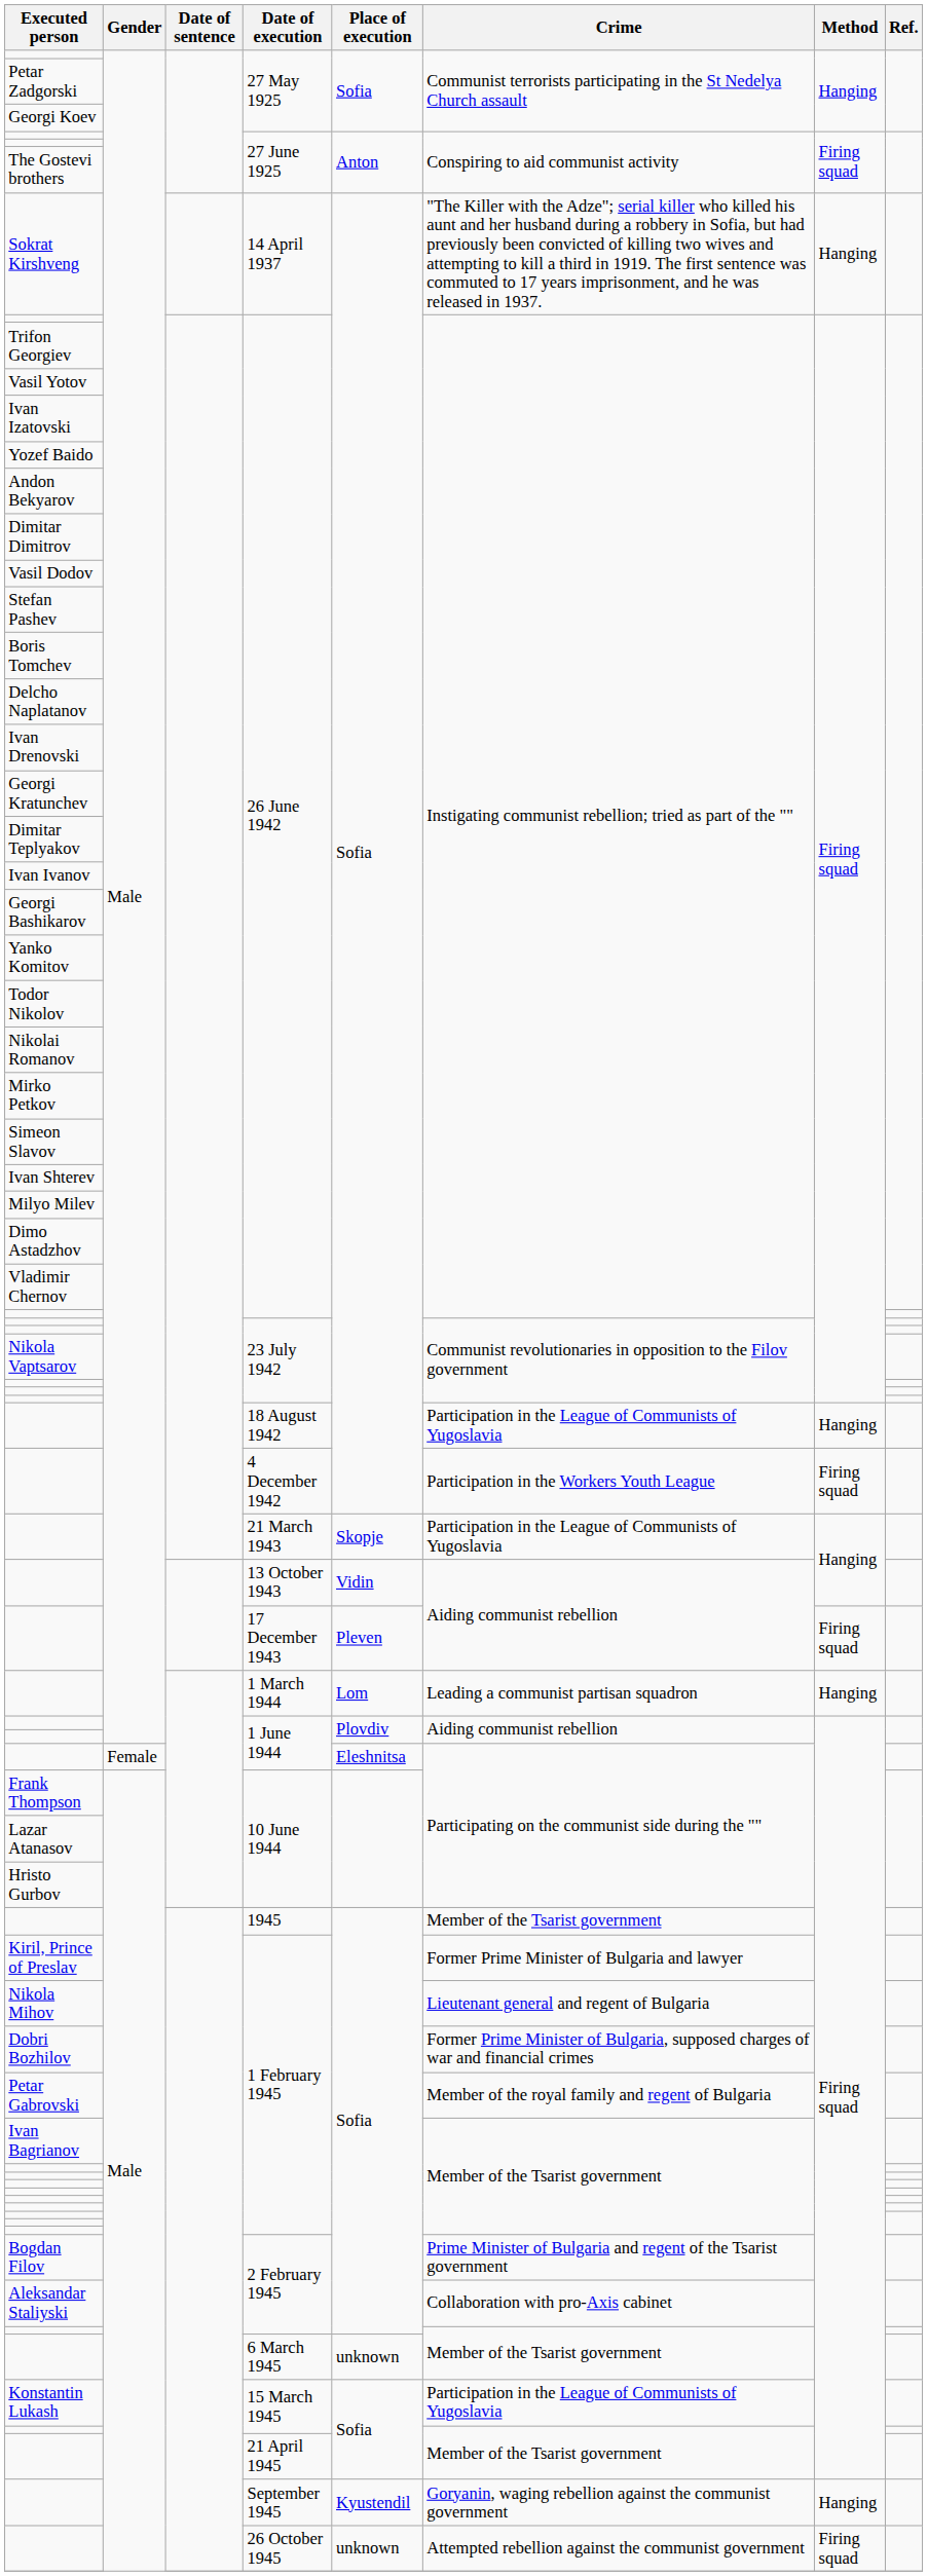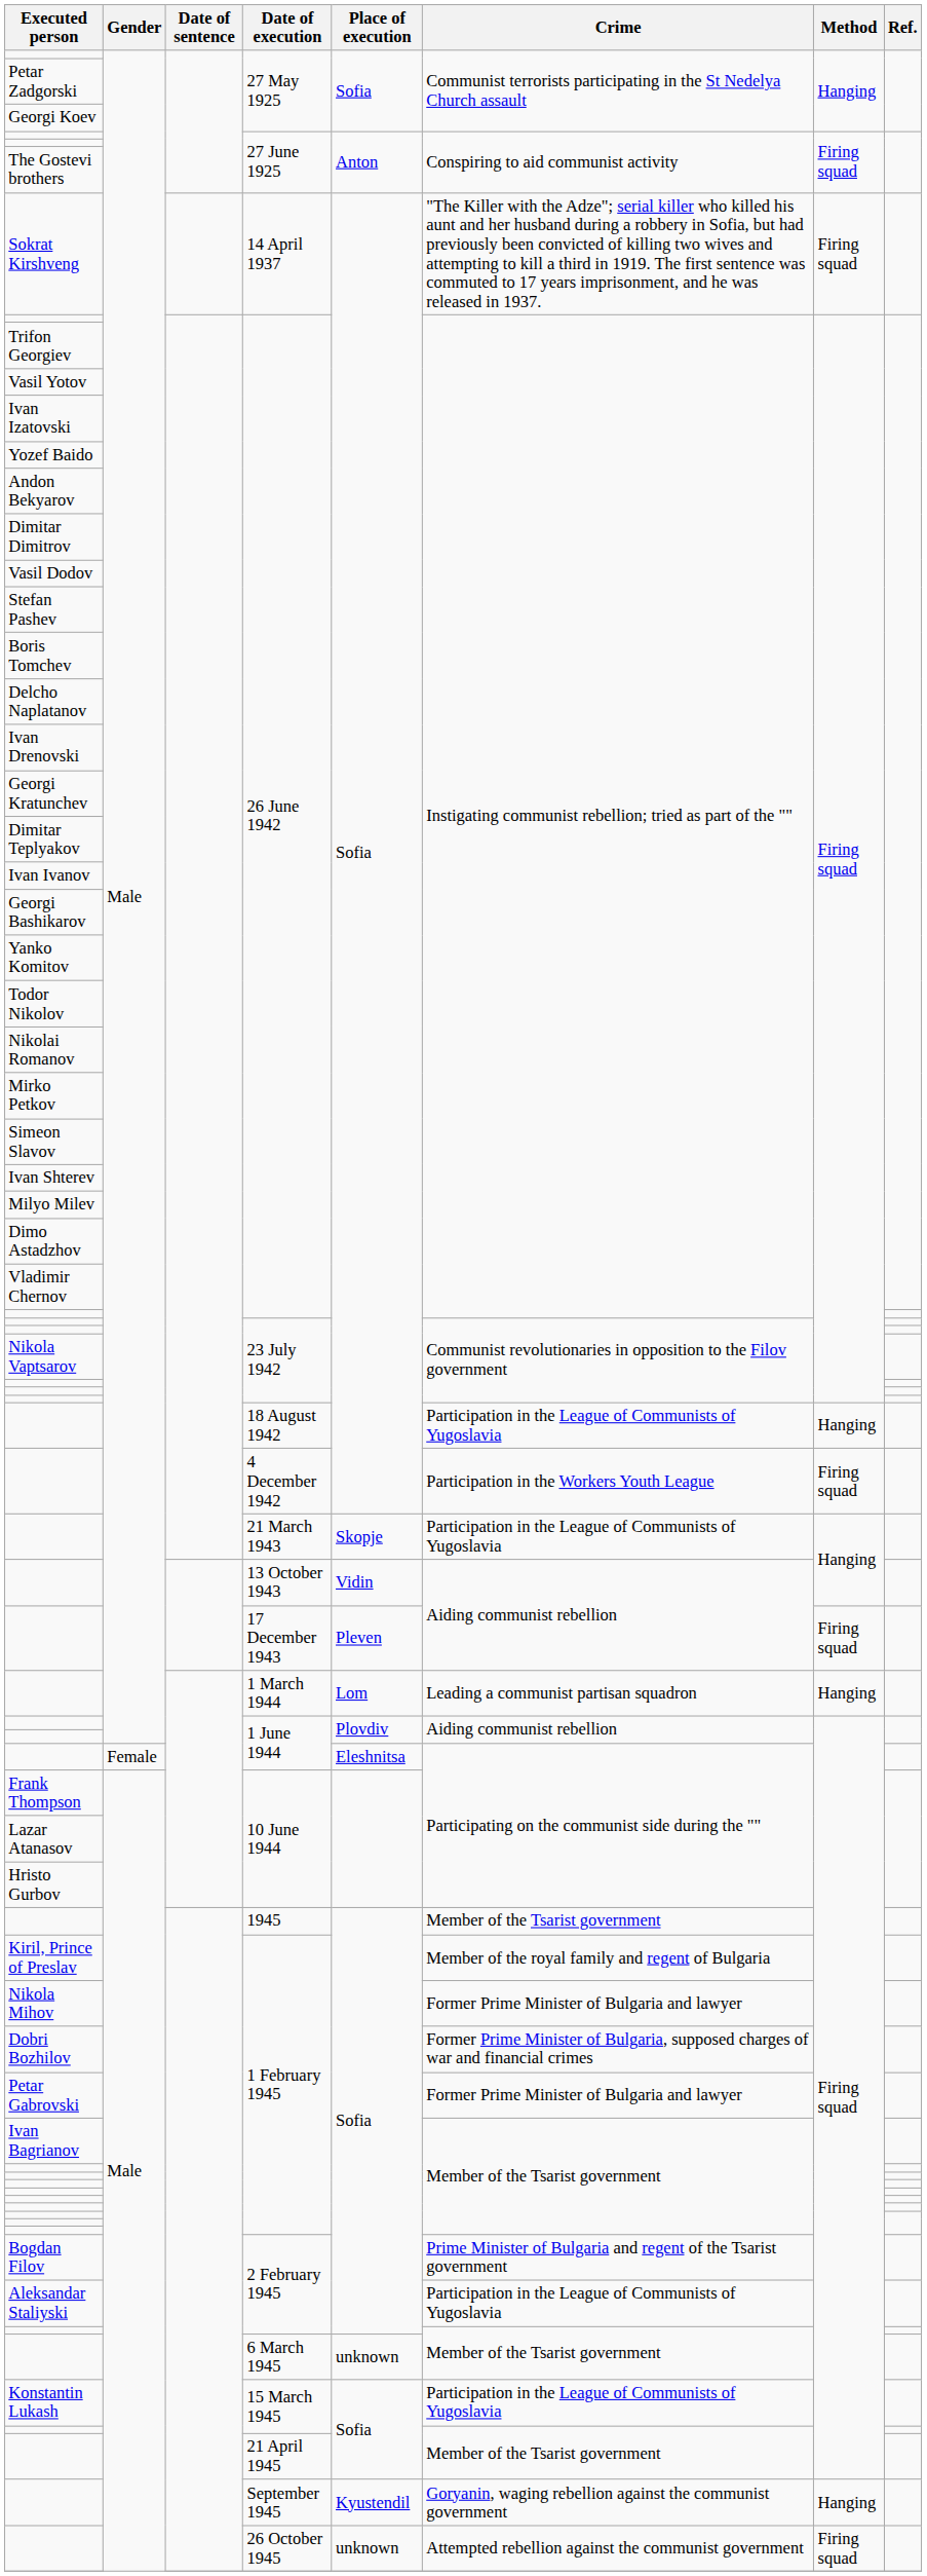 <table class="wikitable sortable">
 <tr>
 <th>Executed person</th>
 <th>Gender</th>
 <th>Date of sentence</th>
 <th>Date of execution</th>
 <th>Place of execution</th>
 <th>Crime</th>
 <th>Method</th>
 <th>Ref.</th>
 </tr>
 <tr>
 <td></td>
 <td rowspan="47">Male</td>
 <td rowspan="6"></td>
 <td rowspan="3">27 May 1925</td>
 <td rowspan="3"><a href='#'>Sofia</a></td>
 <td rowspan="3">Communist terrorists participating in the <a href='#'>St Nedelya Church assault</a></td>
 <td rowspan="3"><a href='#'>Hanging</a></td>
 <td rowspan="3"></td>
 </tr>
 <tr>
 <td>Petar Zadgorski</td>
 </tr>
 <tr>
 <td>Georgi Koev</td>
 </tr>
 <tr>
 <td></td>
 <td rowspan="3">27 June 1925</td>
 <td rowspan="3"><a href='#'>Anton</a></td>
 <td rowspan="3">Conspiring to aid communist activity</td>
 <td rowspan="3"><a href='#'>Firing squad</a></td>
 <td rowspan="3"></td>
 </tr>
 <tr>
 <td></td>
 </tr>
 <tr>
 <td>The Gostevi brothers</td>
 </tr>
 <tr>
 <td><a href='#'>Sokrat Kirshveng</a></td>
 <td></td>
 <td>14 April 1937</td>
 <td rowspan="35">Sofia</td>
 <td>"The Killer with the Adze"; <a href='#'>serial killer</a> who killed his aunt and her husband during a robbery in Sofia, but had previously been convicted of killing two wives and attempting to kill a third in 1919. The first sentence was commuted to 17 years imprisonment, and he was released in 1937.</td>
-<td>Hanging</td>
+<td>Firing squad</td>
 <td></td>
 </tr>
 <tr>
 <td></td>
 <td rowspan="35"></td>
 <td rowspan="26">26 June 1942</td>
 <td rowspan="26">Instigating communist rebellion; tried as part of the ""</td>
 <td rowspan="32"><a href='#'>Firing squad</a></td>
 <td rowspan="25"></td>
 </tr>
 <tr>
 <td>Trifon Georgiev</td>
 </tr>
 <tr>
 <td>Vasil Yotov</td>
 </tr>
 <tr>
 <td>Ivan Izatovski</td>
 </tr>
 <tr>
 <td>Yozef Baido</td>
 </tr>
 <tr>
 <td>Andon Bekyarov</td>
 </tr>
 <tr>
 <td>Dimitar Dimitrov</td>
 </tr>
 <tr>
 <td>Vasil Dodov</td>
 </tr>
 <tr>
 <td>Stefan Pashev</td>
 </tr>
 <tr>
 <td>Boris Tomchev</td>
 </tr>
 <tr>
 <td>Delcho Naplatanov</td>
 </tr>
 <tr>
 <td>Ivan Drenovski</td>
 </tr>
 <tr>
 <td>Georgi Kratunchev</td>
 </tr>
 <tr>
 <td>Dimitar Teplyakov</td>
 </tr>
 <tr>
 <td>Ivan Ivanov</td>
 </tr>
 <tr>
 <td>Georgi Bashikarov</td>
 </tr>
 <tr>
 <td>Yanko Komitov</td>
 </tr>
 <tr>
 <td>Todor Nikolov</td>
 </tr>
 <tr>
 <td>Nikolai Romanov</td>
 </tr>
 <tr>
 <td>Mirko Petkov</td>
 </tr>
 <tr>
 <td>Simeon Slavov</td>
 </tr>
 <tr>
 <td>Ivan Shterev</td>
 </tr>
 <tr>
 <td>Milyo Milev</td>
 </tr>
 <tr>
 <td>Dimo Astadzhov</td>
 </tr>
 <tr>
 <td>Vladimir Chernov</td>
 </tr>
 <tr>
 <td></td>
 <td></td>
 </tr>
 <tr>
 <td></td>
 <td rowspan="6">23 July 1942</td>
 <td rowspan="6">Communist revolutionaries in opposition to the <a href='#'>Filov</a> government</td>
 <td></td>
 </tr>
 <tr>
 <td></td>
 <td></td>
 </tr>
 <tr>
 <td><a href='#'>Nikola Vaptsarov</a></td>
 <td></td>
 </tr>
 <tr>
 <td></td>
 <td></td>
 </tr>
 <tr>
 <td></td>
 <td></td>
 </tr>
 <tr>
 <td></td>
 <td></td>
 </tr>
 <tr>
 <td></td>
 <td>18 August 1942</td>
 <td>Participation in the <a href='#'>League of Communists of Yugoslavia</a></td>
 <td>Hanging</td>
 <td></td>
 </tr>
 <tr>
 <td></td>
 <td>4 December 1942</td>
 <td>Participation in the <a href='#'>Workers Youth League</a></td>
 <td>Firing squad</td>
 <td></td>
 </tr>
 <tr>
 <td></td>
 <td>21 March 1943</td>
 <td><a href='#'>Skopje</a></td>
 <td>Participation in the League of Communists of Yugoslavia</td>
 <td rowspan="2">Hanging</td>
 <td></td>
 </tr>
 <tr>
 <td></td>
 <td rowspan="2"></td>
 <td>13 October 1943</td>
 <td><a href='#'>Vidin</a></td>
 <td rowspan="2">Aiding communist rebellion</td>
 <td></td>
 </tr>
 <tr>
 <td></td>
 <td>17 December 1943</td>
 <td><a href='#'>Pleven</a></td>
 <td>Firing squad</td>
 <td></td>
 </tr>
 <tr>
 <td></td>
 <td rowspan="7"></td>
 <td>1 March 1944</td>
 <td><a href='#'>Lom</a></td>
 <td>Leading a communist partisan squadron</td>
 <td>Hanging</td>
 <td></td>
 </tr>
 <tr>
 <td></td>
 <td rowspan="3">1 June 1944</td>
 <td rowspan="2"><a href='#'>Plovdiv</a></td>
 <td rowspan="2">Aiding communist rebellion</td>
 <td rowspan="28">Firing squad</td>
 <td rowspan="2"></td>
 </tr>
 <tr>
 <td></td>
 </tr>
 <tr>
 <td></td>
 <td>Female</td>
 <td><a href='#'>Eleshnitsa</a></td>
 <td rowspan="4">Participating on the communist side during the ""</td>
 <td></td>
 </tr>
 <tr>
 <td><a href='#'>Frank Thompson</a></td>
 <td rowspan="34">Male</td>
 <td rowspan="3">10 June 1944</td>
 <td rowspan="3"></td>
 <td rowspan="3"></td>
 </tr>
 <tr>
 <td>Lazar Atanasov</td>
 </tr>
 <tr>
 <td>Hristo Gurbov</td>
 </tr>
 <tr>
 <td></td>
 <td rowspan="24"></td>
 <td>1945</td>
 <td rowspan="18">Sofia</td>
 <td>Member of the <a href='#'>Tsarist government</a></td>
 <td></td>
 </tr>
 <tr>
 <td><a href='#'>Kiril, Prince of Preslav</a></td>
 <td rowspan="14">1 February 1945</td>
-<td>Former Prime Minister of Bulgaria and lawyer</td>
+<td>Member of the royal family and <a href='#'>regent</a> of Bulgaria</td>
 <td></td>
 </tr>
 <tr>
 <td><a href='#'>Nikola Mihov</a></td>
-<td><a href='#'>Lieutenant general</a> and regent of Bulgaria</td>
+<td>Former Prime Minister of Bulgaria and lawyer</td>
 <td></td>
 </tr>
 <tr>
 <td><a href='#'>Dobri Bozhilov</a></td>
 <td>Former <a href='#'>Prime Minister of Bulgaria</a>, supposed charges of war and financial crimes</td>
 <td></td>
 </tr>
 <tr>
 <td><a href='#'>Petar Gabrovski</a></td>
-<td>Member of the royal family and <a href='#'>regent</a> of Bulgaria</td>
+<td>Former Prime Minister of Bulgaria and lawyer</td>
 <td></td>
 </tr>
 <tr>
 <td><a href='#'>Ivan Bagrianov</a></td>
 <td rowspan="10">Member of the Tsarist government</td>
 <td></td>
 </tr>
 <tr>
 <td></td>
 <td></td>
 </tr>
 <tr>
 <td></td>
 <td></td>
 </tr>
 <tr>
 <td></td>
 <td></td>
 </tr>
 <tr>
 <td></td>
 <td></td>
 </tr>
 <tr>
 <td></td>
 <td></td>
 </tr>
 <tr>
 <td></td>
 <td></td>
 </tr>
 <tr>
 <td></td>
 <td rowspan="3"></td>
 </tr>
 <tr>
 <td></td>
 </tr>
 <tr>
 <td></td>
 </tr>
 <tr>
 <td><a href='#'>Bogdan Filov</a></td>
 <td rowspan="3">2 February 1945</td>
 <td><a href='#'>Prime Minister of Bulgaria</a> and <a href='#'>regent</a> of the Tsarist government</td>
 <td></td>
 </tr>
 <tr>
 <td><a href='#'>Aleksandar Staliyski</a></td>
-<td>Collaboration with pro-<a href='#'>Axis</a> cabinet</td>
+<td>Participation in the League of Communists of Yugoslavia</td>
 <td></td>
 </tr>
 <tr>
 <td></td>
 <td rowspan="2">Member of the Tsarist government</td>
 <td></td>
 </tr>
 <tr>
 <td></td>
 <td>6 March 1945</td>
 <td>unknown</td>
 <td></td>
 </tr>
 <tr>
 <td><a href='#'>Konstantin Lukash</a></td>
 <td rowspan="2">15 March 1945</td>
 <td rowspan="3">Sofia</td>
 <td>Participation in the <a href='#'>League of Communists of Yugoslavia</a></td>
 <td></td>
 </tr>
 <tr>
 <td></td>
 <td rowspan="2">Member of the Tsarist government</td>
 <td></td>
 </tr>
 <tr>
 <td></td>
 <td>21 April 1945</td>
 <td></td>
 </tr>
 <tr>
 <td></td>
 <td>September 1945</td>
 <td><a href='#'>Kyustendil</a></td>
 <td><a href='#'>Goryanin</a>, waging rebellion against the communist government</td>
 <td>Hanging</td>
 <td></td>
 </tr>
 <tr>
 <td></td>
 <td>26 October 1945</td>
 <td>unknown</td>
 <td>Attempted rebellion against the communist government</td>
 <td>Firing squad</td>
 <td></td>
 </tr>
 <tr>
 </tr>
 </table>
